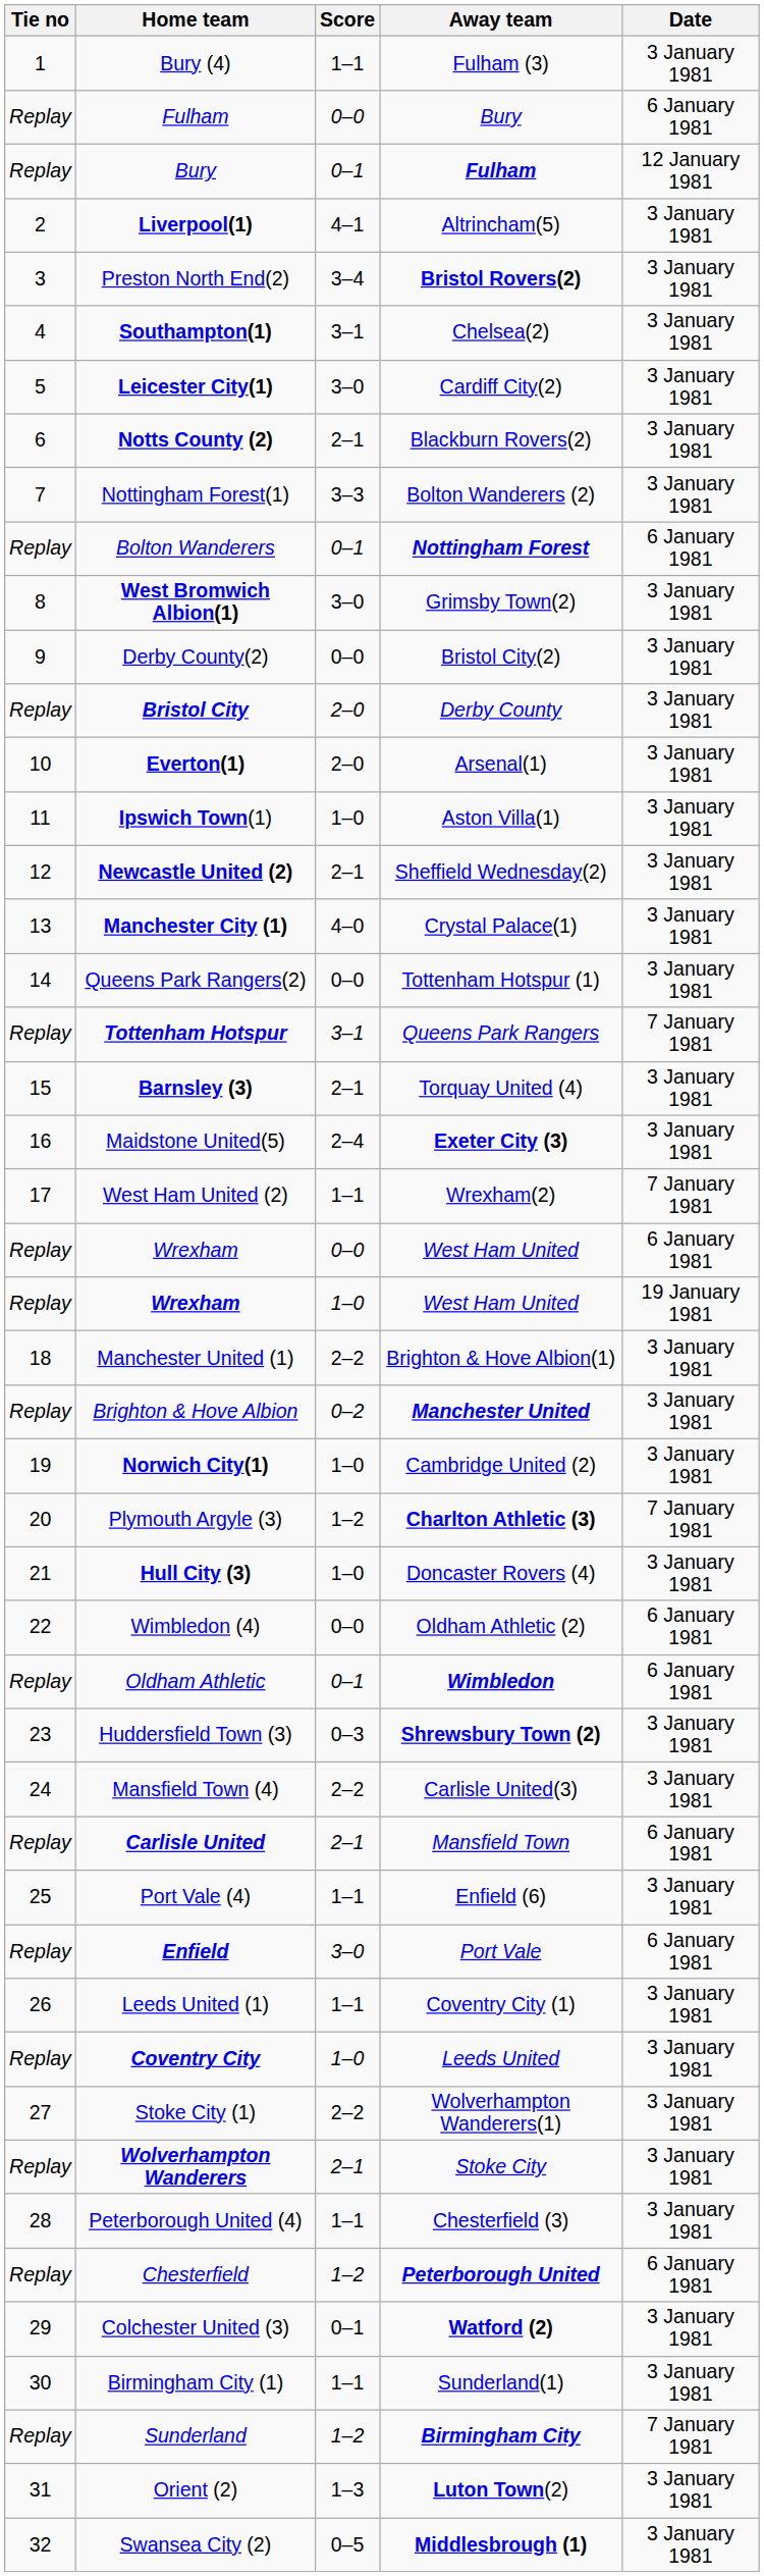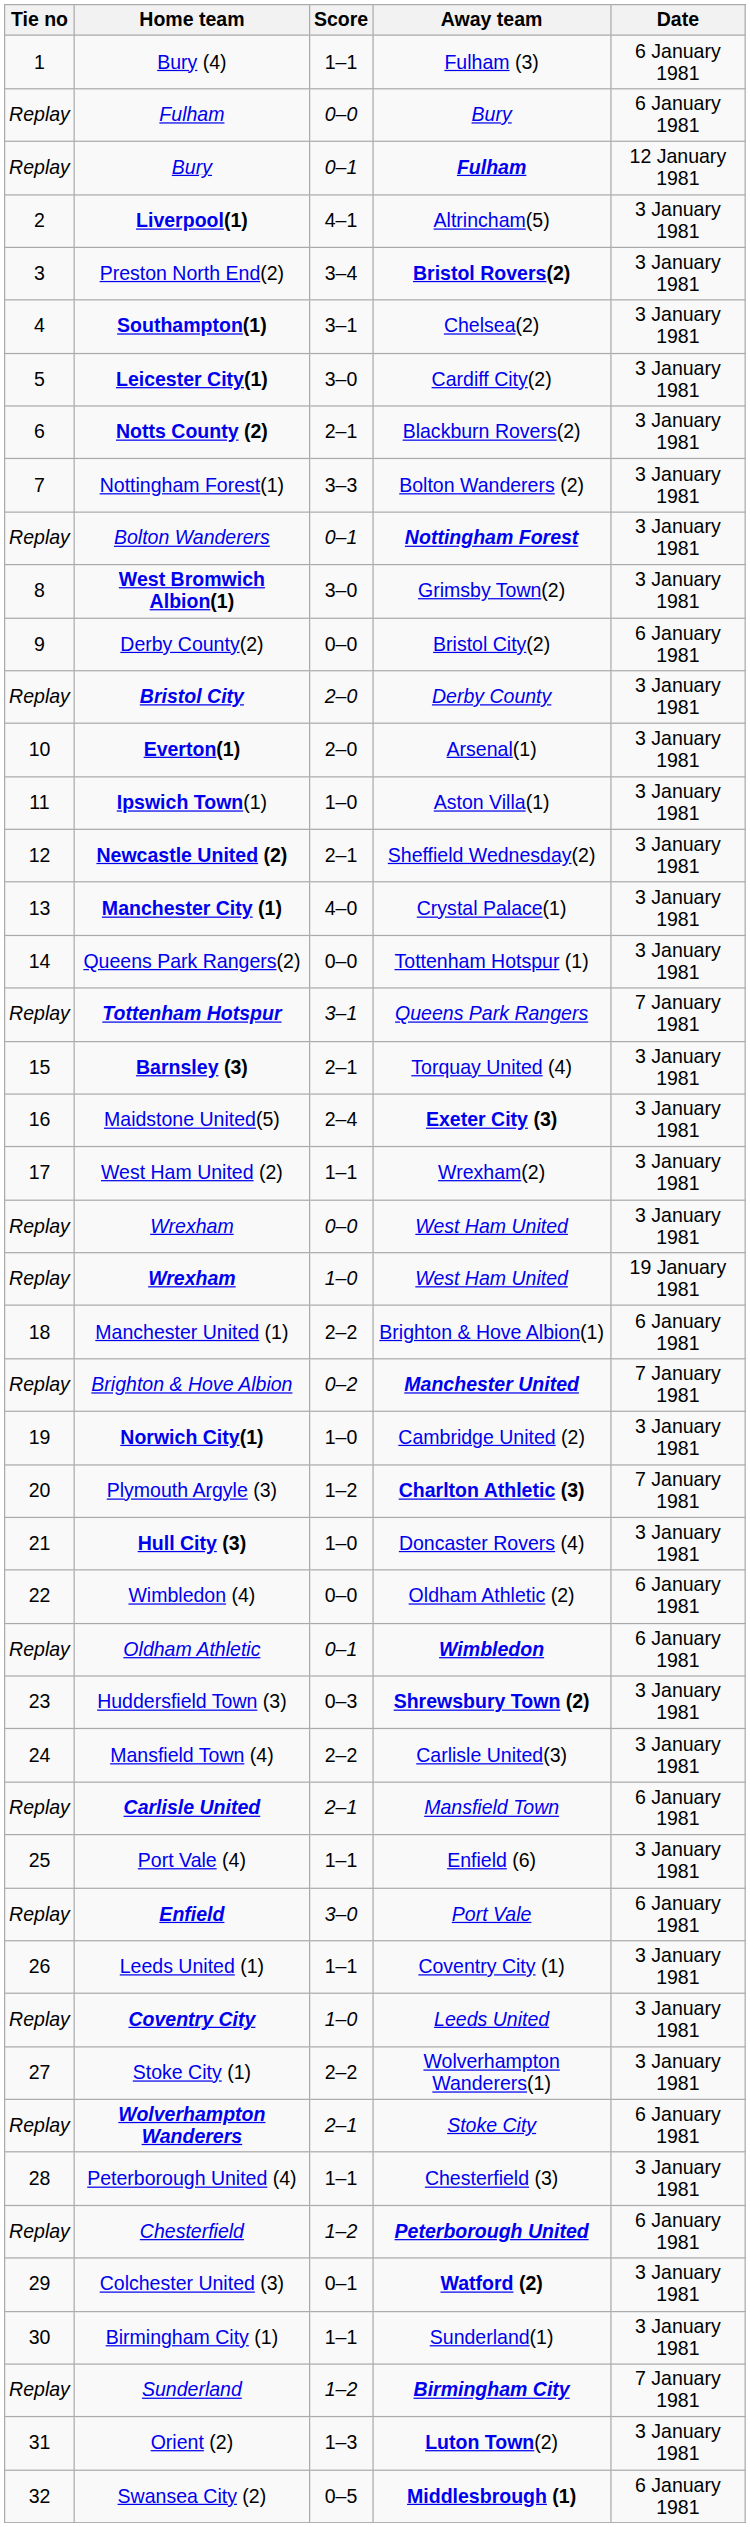 <table class="wikitable" style="text-align: center">
 <tr>
 <th>Tie no</th>
 <th>Home team</th>
 <th>Score</th>
 <th>Away team</th>
 <th>Date</th>
 </tr>
 <tr>
 <td>1</td>
 <td><a href='#'>Bury</a> (4)</td>
 <td>1–1</td>
 <td><a href='#'>Fulham</a> (3)</td>
-<td>3 January 1981</td>
+<td>6 January 1981</td>
 </tr>
 <tr>
 <td><em>Replay</em></td>
 <td><em><a href='#'>Fulham</a></em></td>
 <td><em>0–0</em></td>
 <td><em><a href='#'>Bury</a></em></td>
 <td>6 January 1981</td>
 </tr>
 <tr>
 <td><em>Replay</em></td>
 <td><em><a href='#'>Bury</a></em></td>
 <td><em>0–1</em></td>
 <td><strong><em><a href='#'>Fulham</a></em></strong></td>
 <td>12 January 1981</td>
 </tr>
 <tr>
 <td>2</td>
 <td><strong><a href='#'>Liverpool</a>(1)</strong></td>
 <td>4–1</td>
 <td><a href='#'>Altrincham</a>(5)</td>
 <td>3 January 1981</td>
 </tr>
 <tr>
 <td>3</td>
 <td><a href='#'>Preston North End</a>(2)</td>
 <td>3–4</td>
 <td><strong><a href='#'>Bristol Rovers</a>(2)</strong></td>
 <td>3 January 1981</td>
 </tr>
 <tr>
 <td>4</td>
 <td><strong><a href='#'>Southampton</a>(1)</strong></td>
 <td>3–1</td>
 <td><a href='#'>Chelsea</a>(2)</td>
 <td>3 January 1981</td>
 </tr>
 <tr>
 <td>5</td>
 <td><strong><a href='#'>Leicester City</a>(1)</strong></td>
 <td>3–0</td>
 <td><a href='#'>Cardiff City</a>(2)</td>
 <td>3 January 1981</td>
 </tr>
 <tr>
 <td>6</td>
 <td><strong><a href='#'>Notts County</a> (2)</strong></td>
 <td>2–1</td>
 <td><a href='#'>Blackburn Rovers</a>(2)</td>
 <td>3 January 1981</td>
 </tr>
 <tr>
 <td>7</td>
 <td><a href='#'>Nottingham Forest</a>(1)</td>
 <td>3–3</td>
 <td><a href='#'>Bolton Wanderers</a> (2)</td>
 <td>3 January 1981</td>
 </tr>
 <tr>
 <td><em>Replay</em></td>
 <td><em><a href='#'>Bolton Wanderers</a></em></td>
 <td><em>0–1</em></td>
 <td><strong><em><a href='#'>Nottingham Forest</a></em></strong></td>
-<td>6 January 1981</td>
+<td>3 January 1981</td>
 </tr>
 <tr>
 <td>8</td>
 <td><strong><a href='#'>West Bromwich Albion</a>(1)</strong></td>
 <td>3–0</td>
 <td><a href='#'>Grimsby Town</a>(2)</td>
 <td>3 January 1981</td>
 </tr>
 <tr>
 <td>9</td>
 <td><a href='#'>Derby County</a>(2)</td>
 <td>0–0</td>
 <td><a href='#'>Bristol City</a>(2)</td>
-<td>3 January 1981</td>
+<td>6 January 1981</td>
 </tr>
 <tr>
 <td><em>Replay</em></td>
 <td><strong><em><a href='#'>Bristol City</a></em></strong></td>
 <td><em>2–0</em></td>
 <td><em><a href='#'>Derby County</a></em></td>
 <td>3 January 1981</td>
 </tr>
 <tr>
 <td>10</td>
 <td><strong><a href='#'>Everton</a>(1)</strong></td>
 <td>2–0</td>
 <td><a href='#'>Arsenal</a>(1)</td>
 <td>3 January 1981</td>
 </tr>
 <tr>
 <td>11</td>
 <td><strong><a href='#'>Ipswich Town</a></strong>(1)</td>
 <td>1–0</td>
 <td><a href='#'>Aston Villa</a>(1)</td>
 <td>3 January 1981</td>
 </tr>
 <tr>
 <td>12</td>
 <td><strong><a href='#'>Newcastle United</a> (2)</strong></td>
 <td>2–1</td>
 <td><a href='#'>Sheffield Wednesday</a>(2)</td>
 <td>3 January 1981</td>
 </tr>
 <tr>
 <td>13</td>
 <td><strong><a href='#'>Manchester City</a> (1)</strong></td>
 <td>4–0</td>
 <td><a href='#'>Crystal Palace</a>(1)</td>
 <td>3 January 1981</td>
 </tr>
 <tr>
 <td>14</td>
 <td><a href='#'>Queens Park Rangers</a>(2)</td>
 <td>0–0</td>
 <td><a href='#'>Tottenham Hotspur</a> (1)</td>
 <td>3 January 1981</td>
 </tr>
 <tr>
 <td><em>Replay</em></td>
 <td><strong><em><a href='#'>Tottenham Hotspur</a></em></strong></td>
 <td><em>3–1</em></td>
 <td><em><a href='#'>Queens Park Rangers</a></em></td>
 <td>7 January 1981</td>
 </tr>
 <tr>
 <td>15</td>
 <td><strong><a href='#'>Barnsley</a> (3)</strong></td>
 <td>2–1</td>
 <td><a href='#'>Torquay United</a> (4)</td>
 <td>3 January 1981</td>
 </tr>
 <tr>
 <td>16</td>
 <td><a href='#'>Maidstone United</a>(5)</td>
 <td>2–4</td>
 <td><strong><a href='#'>Exeter City</a> (3)</strong></td>
 <td>3 January 1981</td>
 </tr>
 <tr>
 <td>17</td>
 <td><a href='#'>West Ham United</a> (2)</td>
 <td>1–1</td>
 <td><a href='#'>Wrexham</a>(2)</td>
-<td>7 January 1981</td>
+<td>3 January 1981</td>
 </tr>
 <tr>
 <td><em>Replay</em></td>
 <td><em><a href='#'>Wrexham</a></em></td>
 <td><em>0–0</em></td>
 <td><em><a href='#'>West Ham United</a></em></td>
-<td>6 January 1981</td>
+<td>3 January 1981</td>
 </tr>
 <tr>
 <td><em>Replay</em></td>
 <td><strong><em><a href='#'>Wrexham</a></em></strong></td>
 <td><em>1–0</em></td>
 <td><em><a href='#'>West Ham United</a></em></td>
 <td>19 January 1981</td>
 </tr>
 <tr>
 <td>18</td>
 <td><a href='#'>Manchester United</a> (1)</td>
 <td>2–2</td>
 <td><a href='#'>Brighton & Hove Albion</a>(1)</td>
-<td>3 January 1981</td>
+<td>6 January 1981</td>
 </tr>
 <tr>
 <td><em>Replay</em></td>
 <td><em><a href='#'>Brighton & Hove Albion</a></em></td>
 <td><em>0–2</em></td>
 <td><strong><em><a href='#'>Manchester United</a></em></strong></td>
-<td>3 January 1981</td>
+<td>7 January 1981</td>
 </tr>
 <tr>
 <td>19</td>
 <td><strong><a href='#'>Norwich City</a>(1)</strong></td>
 <td>1–0</td>
 <td><a href='#'>Cambridge United</a> (2)</td>
 <td>3 January 1981</td>
 </tr>
 <tr>
 <td>20</td>
 <td><a href='#'>Plymouth Argyle</a> (3)</td>
 <td>1–2</td>
 <td><strong><a href='#'>Charlton Athletic</a> (3)</strong></td>
 <td>7 January 1981</td>
 </tr>
 <tr>
 <td>21</td>
 <td><strong><a href='#'>Hull City</a> (3)</strong></td>
 <td>1–0</td>
 <td><a href='#'>Doncaster Rovers</a> (4)</td>
 <td>3 January 1981</td>
 </tr>
 <tr>
 <td>22</td>
 <td><a href='#'>Wimbledon</a> (4)</td>
 <td>0–0</td>
 <td><a href='#'>Oldham Athletic</a> (2)</td>
 <td>6 January 1981</td>
 </tr>
 <tr>
 <td><em>Replay</em></td>
 <td><em><a href='#'>Oldham Athletic</a></em></td>
 <td><em>0–1</em></td>
 <td><strong><em><a href='#'>Wimbledon</a></em></strong></td>
 <td>6 January 1981</td>
 </tr>
 <tr>
 <td>23</td>
 <td><a href='#'>Huddersfield Town</a> (3)</td>
 <td>0–3</td>
 <td><strong><a href='#'>Shrewsbury Town</a> (2)</strong></td>
 <td>3 January 1981</td>
 </tr>
 <tr>
 <td>24</td>
 <td><a href='#'>Mansfield Town</a> (4)</td>
 <td>2–2</td>
 <td><a href='#'>Carlisle United</a>(3)</td>
 <td>3 January 1981</td>
 </tr>
 <tr>
 <td><em>Replay</em></td>
 <td><strong><em><a href='#'>Carlisle United</a></em></strong></td>
 <td><em>2–1</em></td>
 <td><em><a href='#'>Mansfield Town</a></em></td>
 <td>6 January 1981</td>
 </tr>
 <tr>
 <td>25</td>
 <td><a href='#'>Port Vale</a> (4)</td>
 <td>1–1</td>
 <td><a href='#'>Enfield</a> (6)</td>
 <td>3 January 1981</td>
 </tr>
 <tr>
 <td><em>Replay</em></td>
 <td><strong><em><a href='#'>Enfield</a></em></strong></td>
 <td><em>3–0</em></td>
 <td><em><a href='#'>Port Vale</a></em></td>
 <td>6 January 1981</td>
 </tr>
 <tr>
 <td>26</td>
 <td><a href='#'>Leeds United</a> (1)</td>
 <td>1–1</td>
 <td><a href='#'>Coventry City</a> (1)</td>
 <td>3 January 1981</td>
 </tr>
 <tr>
 <td><em>Replay</em></td>
 <td><strong><em><a href='#'>Coventry City</a></em></strong></td>
 <td><em>1–0</em></td>
 <td><em><a href='#'>Leeds United</a></em></td>
 <td>3 January 1981</td>
 </tr>
 <tr>
 <td>27</td>
 <td><a href='#'>Stoke City</a> (1)</td>
 <td>2–2</td>
 <td><a href='#'>Wolverhampton Wanderers</a>(1)</td>
 <td>3 January 1981</td>
 </tr>
 <tr>
 <td><em>Replay</em></td>
 <td><strong><em><a href='#'>Wolverhampton Wanderers</a></em></strong></td>
 <td><em>2–1</em></td>
 <td><em><a href='#'>Stoke City</a></em></td>
-<td>3 January 1981</td>
+<td>6 January 1981</td>
 </tr>
 <tr>
 <td>28</td>
 <td><a href='#'>Peterborough United</a> (4)</td>
 <td>1–1</td>
 <td><a href='#'>Chesterfield</a> (3)</td>
 <td>3 January 1981</td>
 </tr>
 <tr>
 <td><em>Replay</em></td>
 <td><em><a href='#'>Chesterfield</a></em></td>
 <td><em>1–2</em></td>
 <td><strong><em><a href='#'>Peterborough United</a></em></strong></td>
 <td>6 January 1981</td>
 </tr>
 <tr>
 <td>29</td>
 <td><a href='#'>Colchester United</a> (3)</td>
 <td>0–1</td>
 <td><strong><a href='#'>Watford</a> (2)</strong></td>
 <td>3 January 1981</td>
 </tr>
 <tr>
 <td>30</td>
 <td><a href='#'>Birmingham City</a> (1)</td>
 <td>1–1</td>
 <td><a href='#'>Sunderland</a>(1)</td>
 <td>3 January 1981</td>
 </tr>
 <tr>
 <td><em>Replay</em></td>
 <td><em><a href='#'>Sunderland</a></em></td>
 <td><em>1–2</em></td>
 <td><strong><em><a href='#'>Birmingham City</a></em></strong></td>
 <td>7 January 1981</td>
 </tr>
 <tr>
 <td>31</td>
 <td><a href='#'>Orient</a> (2)</td>
 <td>1–3</td>
 <td><strong><a href='#'>Luton Town</a></strong>(2)</td>
 <td>3 January 1981</td>
 </tr>
 <tr>
 <td>32</td>
 <td><a href='#'>Swansea City</a> (2)</td>
 <td>0–5</td>
 <td><strong><a href='#'>Middlesbrough</a> (1)</strong></td>
-<td>3 January 1981</td>
+<td>6 January 1981</td>
 </tr>
 </table>
